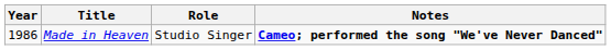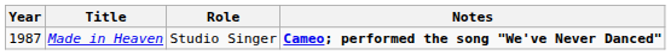 <table class="wikitable sortable">
 <tr>
 <th>Year</th>
 <th>Title</th>
 <th>Role</th>
 <th class="unsortable">Notes</th>
 </tr>
 <tr>
-<td>1986</td>
+<td>1987</td>
 <td><em><a href='#'>Made in Heaven</a></em></td>
 <td>Studio Singer</td>
 <td><strong><a href='#'>Cameo</a>; performed the song "We've Never Danced"</strong></td>
 </tr>
 </table>
